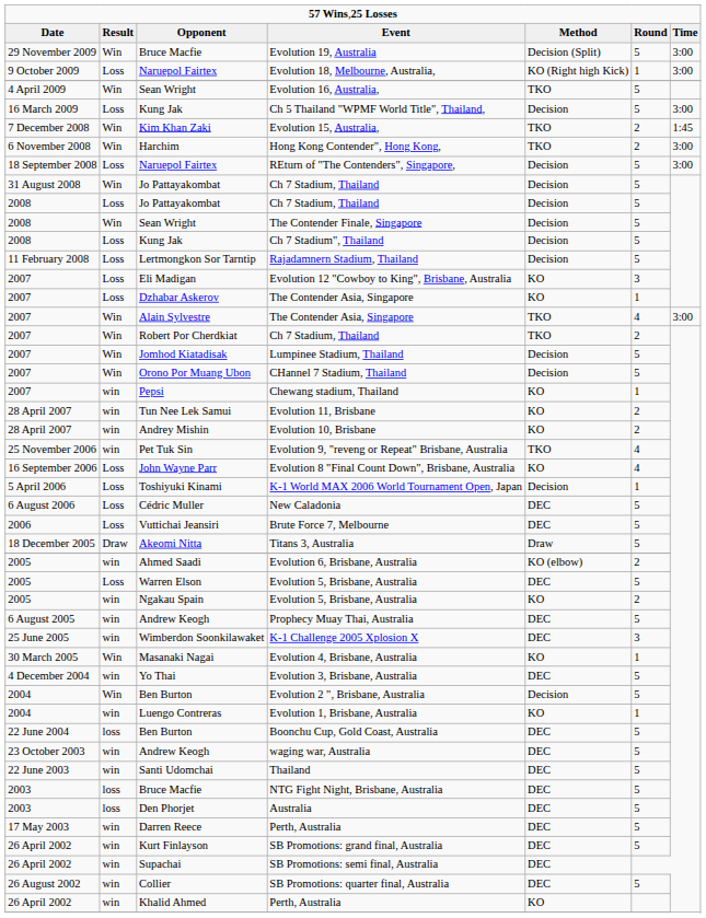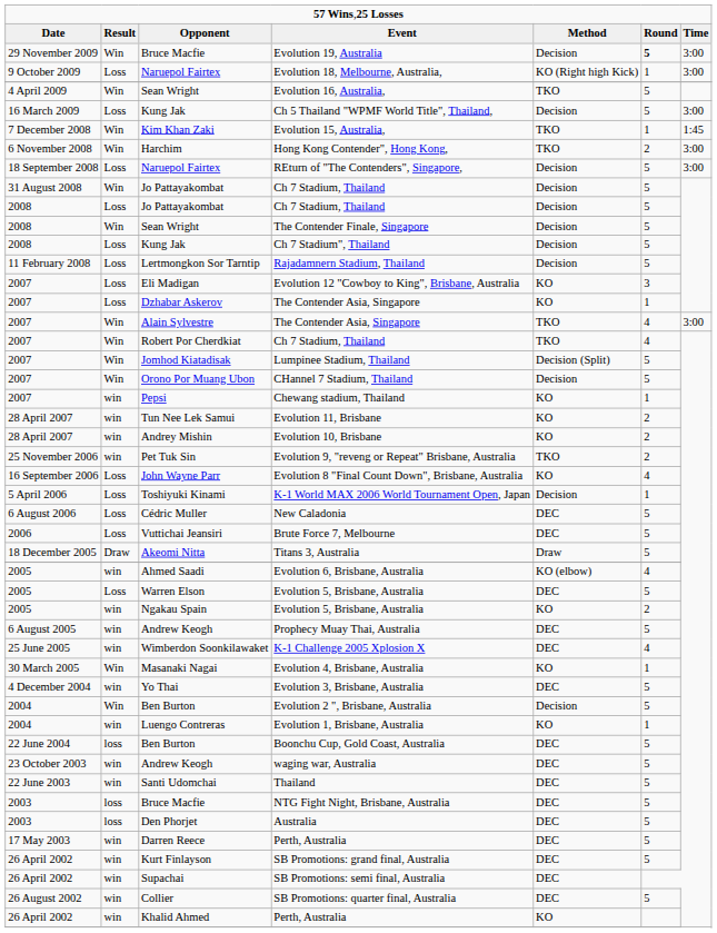 <table class="wikitable" style="margin:0.5em auto; font-size:85%">
 <tr>
 <td style="text-align: center" colspan=8><strong>57 Wins</strong>,<strong>25 Losses</strong></td>
 </tr>
 <tr>
 <td align="center" style="border-style: none none solid solid; background: #f0f0f0"><strong>Date</strong></td>
 <td align="center" style="border-style: none none solid solid; background: #f0f0f0"><strong>Result</strong></td>
 <td align="center" style="border-style: none none solid solid; background: #f0f0f0"><strong>Opponent</strong></td>
 <td align="center" style="border-style: none none solid solid; background: #f0f0f0"><strong>Event</strong></td>
 <td align="center" style="border-style: none none solid solid; background: #f0f0f0"><strong>Method</strong></td>
 <td align="center" style="border-style: none none solid solid; background: #f0f0f0"><strong>Round</strong></td>
 <td align="center" style="border-style: none none solid solid; background: #f0f0f0"><strong>Time</strong></td>
 </tr>
 <tr>
 <td>29 November 2009</td>
 <td>Win</td>
 <td>  Bruce Macfie</td>
 <td>Evolution 19, <a href='#'>Australia</a></td>
-<td>Decision (Split)</td>
-<td>5</td>
+<td>Decision</td>
+<td><strong>5</strong></td>
 <td>3:00</td>
 </tr>
 <tr>
 <td>9 October 2009</td>
 <td>Loss</td>
 <td> <a href='#'>Naruepol Fairtex</a></td>
 <td>Evolution 18, <a href='#'>Melbourne</a>, Australia,</td>
 <td>KO (Right high Kick)</td>
 <td>1</td>
 <td>3:00</td>
 </tr>
 <tr>
 </tr>
 <tr>
 <td>4 April 2009</td>
 <td>Win</td>
 <td> Sean Wright</td>
 <td>Evolution 16, <a href='#'>Australia</a>,</td>
 <td>TKO</td>
 <td>5</td>
 <td></td>
 </tr>
 <tr>
 <td>16 March 2009</td>
 <td>Loss</td>
 <td> Kung Jak</td>
 <td>Ch 5 Thailand "WPMF World Title", <a href='#'>Thailand</a>,</td>
 <td>Decision</td>
 <td>5</td>
 <td>3:00</td>
 </tr>
 <tr>
 <td>7 December 2008</td>
 <td>Win</td>
 <td> <a href='#'>Kim Khan Zaki</a></td>
 <td>Evolution 15, <a href='#'>Australia</a>,</td>
 <td>TKO</td>
-<td>2</td>
+<td>1</td>
 <td>1:45</td>
 </tr>
 <tr>
 <td>6 November 2008</td>
 <td>Win</td>
 <td> Harchim</td>
 <td>Hong Kong Contender", <a href='#'>Hong Kong</a>,</td>
 <td>TKO</td>
 <td>2</td>
 <td>3:00</td>
 </tr>
 <tr>
 <td>18 September 2008</td>
 <td>Loss</td>
 <td> <a href='#'>Naruepol Fairtex</a></td>
 <td>REturn of "The Contenders", <a href='#'>Singapore</a>,</td>
 <td>Decision</td>
 <td>5</td>
 <td>3:00</td>
 </tr>
 <tr>
 <td>31 August 2008</td>
 <td>Win</td>
 <td> Jo Pattayakombat</td>
 <td>Ch 7 Stadium, <a href='#'>Thailand</a></td>
 <td>Decision</td>
 <td>5</td>
 </tr>
 <tr>
 <td>2008</td>
 <td>Loss</td>
 <td> Jo Pattayakombat</td>
 <td>Ch 7 Stadium, <a href='#'>Thailand</a></td>
 <td>Decision</td>
 <td>5</td>
 </tr>
 <tr>
 <td>2008</td>
 <td>Win</td>
 <td> Sean Wright</td>
 <td>The Contender Finale, <a href='#'>Singapore</a></td>
 <td>Decision</td>
 <td>5</td>
 </tr>
 <tr>
 <td>2008</td>
 <td>Loss</td>
 <td> Kung Jak</td>
 <td>Ch 7 Stadium", <a href='#'>Thailand</a></td>
 <td>Decision</td>
 <td>5</td>
 </tr>
 <tr>
 <td>11 February 2008</td>
 <td>Loss</td>
 <td> Lertmongkon Sor Tarntip</td>
 <td><a href='#'>Rajadamnern Stadium</a>, <a href='#'>Thailand</a></td>
 <td>Decision</td>
 <td>5</td>
 </tr>
 <tr>
 <td>2007</td>
 <td>Loss</td>
 <td> Eli Madigan</td>
 <td>Evolution 12 "Cowboy to King", <a href='#'>Brisbane</a>, Australia</td>
 <td>KO</td>
 <td>3</td>
 </tr>
 <tr>
 <td>2007</td>
 <td>Loss</td>
 <td> <a href='#'>Dzhabar Askerov</a></td>
 <td>The Contender Asia, Singapore</td>
 <td>KO</td>
 <td>1</td>
 </tr>
 <tr>
 <td>2007</td>
 <td>Win</td>
 <td> <a href='#'>Alain Sylvestre</a></td>
 <td>The Contender Asia, <a href='#'>Singapore</a></td>
 <td>TKO</td>
 <td>4</td>
 <td>3:00</td>
 </tr>
 <tr>
 <td>2007</td>
 <td>Win</td>
 <td> Robert Por Cherdkiat</td>
 <td>Ch 7 Stadium, <a href='#'>Thailand</a></td>
 <td>TKO</td>
-<td>2</td>
+<td>4</td>
 </tr>
 <tr>
 <td>2007</td>
 <td>Win</td>
 <td> <a href='#'>Jomhod Kiatadisak</a></td>
 <td>Lumpinee Stadium, <a href='#'>Thailand</a></td>
-<td>Decision</td>
+<td>Decision (Split)</td>
 <td>5</td>
 </tr>
 <tr>
 <td>2007</td>
 <td>Win</td>
 <td> <a href='#'>Orono Por Muang Ubon</a></td>
 <td>CHannel 7 Stadium, <a href='#'>Thailand</a></td>
 <td>Decision</td>
 <td>5</td>
 </tr>
 <tr>
 <td>2007</td>
 <td>win</td>
 <td> <a href='#'>Pepsi</a></td>
 <td>Chewang stadium, Thailand</td>
 <td>KO</td>
 <td>1</td>
 </tr>
 <tr>
 <td>28 April 2007</td>
 <td>win</td>
 <td> Tun Nee Lek Samui</td>
 <td>Evolution 11, Brisbane</td>
 <td>KO</td>
 <td>2</td>
 </tr>
 <tr>
 <td>28 April 2007</td>
 <td>win</td>
 <td> Andrey Mishin</td>
 <td>Evolution 10, Brisbane</td>
 <td>KO</td>
 <td>2</td>
 </tr>
 <tr>
 <td>25 November 2006</td>
 <td>win</td>
 <td> Pet Tuk Sin</td>
 <td>Evolution 9, "reveng or Repeat" Brisbane, Australia</td>
 <td>TKO</td>
-<td>4</td>
+<td>2</td>
 </tr>
 <tr>
 <td>16 September 2006</td>
 <td>Loss</td>
 <td> <a href='#'>John Wayne Parr</a></td>
 <td>Evolution 8 "Final Count Down", Brisbane, Australia</td>
 <td>KO</td>
 <td>4</td>
 </tr>
 <tr>
 <td>5 April 2006</td>
 <td>Loss</td>
 <td> Toshiyuki Kinami</td>
 <td><a href='#'>K-1 World MAX 2006 World Tournament Open</a>, Japan</td>
 <td>Decision</td>
 <td>1</td>
 </tr>
 <tr>
 <td>6 August 2006</td>
 <td>Loss</td>
 <td> Cédric Muller</td>
 <td>New Caladonia</td>
 <td>DEC</td>
 <td>5</td>
 </tr>
 <tr>
 <td>2006</td>
 <td>Loss</td>
 <td> Vuttichai Jeansiri</td>
 <td>Brute Force 7, Melbourne</td>
 <td>DEC</td>
 <td>5</td>
 </tr>
 <tr>
 <td>18 December 2005</td>
 <td>Draw</td>
 <td> <a href='#'>Akeomi Nitta</a></td>
 <td>Titans 3, Australia</td>
 <td>Draw</td>
 <td>5</td>
 </tr>
 <tr>
 </tr>
 <tr>
 <td>2005</td>
 <td>win</td>
 <td> Ahmed Saadi</td>
 <td>Evolution 6, Brisbane, Australia</td>
 <td>KO (elbow)</td>
-<td>2</td>
+<td>4</td>
 </tr>
 <tr>
 <td>2005</td>
 <td>Loss</td>
 <td> Warren Elson</td>
 <td>Evolution 5, Brisbane, Australia</td>
 <td>DEC</td>
 <td>5</td>
 </tr>
 <tr>
 <td>2005</td>
 <td>win</td>
 <td> Ngakau Spain</td>
 <td>Evolution 5, Brisbane, Australia</td>
 <td>KO</td>
 <td>2</td>
 </tr>
 <tr>
 <td>6 August 2005</td>
 <td>win</td>
 <td> Andrew Keogh</td>
 <td>Prophecy Muay Thai, Australia</td>
 <td>DEC</td>
 <td>5</td>
 </tr>
 <tr>
 <td>25 June 2005</td>
 <td>win</td>
 <td> Wimberdon Soonkilawaket</td>
 <td><a href='#'>K-1 Challenge 2005 Xplosion X</a></td>
 <td>DEC</td>
-<td>3</td>
+<td>4</td>
 </tr>
 <tr>
 <td>30 March 2005</td>
 <td>Win</td>
 <td> Masanaki Nagai</td>
 <td>Evolution 4, Brisbane, Australia</td>
 <td>KO</td>
 <td>1</td>
 </tr>
 <tr>
 <td>4 December 2004</td>
 <td>win</td>
 <td> Yo Thai</td>
 <td>Evolution 3, Brisbane, Australia</td>
 <td>DEC</td>
 <td>5</td>
 </tr>
 <tr>
 <td>2004</td>
 <td>Win</td>
 <td> Ben Burton</td>
 <td>Evolution 2 ", Brisbane, Australia</td>
 <td>Decision</td>
 <td>5</td>
 </tr>
 <tr>
 <td>2004</td>
 <td>win</td>
 <td> Luengo Contreras</td>
 <td>Evolution 1, Brisbane, Australia</td>
 <td>KO</td>
 <td>1</td>
 </tr>
 <tr>
 <td>22 June 2004</td>
 <td>loss</td>
 <td> Ben Burton</td>
 <td>Boonchu Cup, Gold Coast, Australia</td>
 <td>DEC</td>
 <td>5</td>
 </tr>
 <tr>
 <td>23 October 2003</td>
 <td>win</td>
 <td> Andrew Keogh</td>
 <td>waging war, Australia</td>
 <td>DEC</td>
 <td>5</td>
 </tr>
 <tr>
 <td>22 June 2003</td>
 <td>win</td>
 <td> Santi Udomchai</td>
 <td>Thailand</td>
 <td>DEC</td>
 <td>5</td>
 </tr>
 <tr>
 <td>2003</td>
 <td>loss</td>
 <td> Bruce Macfie</td>
 <td>NTG Fight Night, Brisbane, Australia</td>
 <td>DEC</td>
 <td>5</td>
 </tr>
 <tr>
 <td>2003</td>
 <td>loss</td>
 <td> Den Phorjet</td>
 <td>Australia</td>
 <td>DEC</td>
 <td>5</td>
 </tr>
 <tr>
 <td>17 May 2003</td>
 <td>win</td>
 <td> Darren Reece</td>
 <td>Perth, Australia</td>
 <td>DEC</td>
 <td>5</td>
 </tr>
 <tr>
 <td>26 April 2002</td>
 <td>win</td>
 <td> Kurt Finlayson</td>
 <td>SB Promotions: grand final, Australia</td>
 <td>DEC</td>
 <td>5</td>
 </tr>
 <tr>
 <td>26 April 2002</td>
 <td>win</td>
 <td> Supachai</td>
 <td>SB Promotions: semi final, Australia</td>
 <td>DEC</td>
 </tr>
 <tr 5>
 <td>26 August 2002</td>
 <td>win</td>
 <td> Collier</td>
 <td>SB Promotions: quarter final, Australia</td>
 <td>DEC</td>
 <td>5</td>
 </tr>
 <tr>
 <td>26 April 2002</td>
 <td>win</td>
 <td> Khalid Ahmed</td>
 <td>Perth, Australia</td>
 <td>KO</td>
 <td></td>
 </tr>
 <tr>
 </tr>
 </table>
